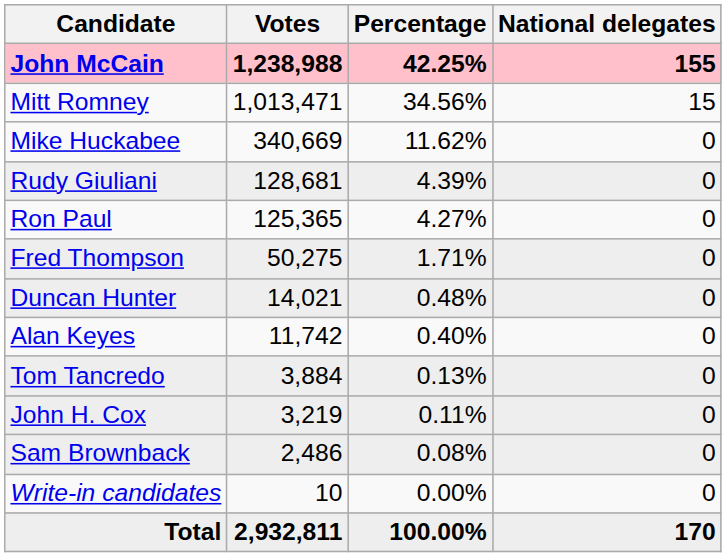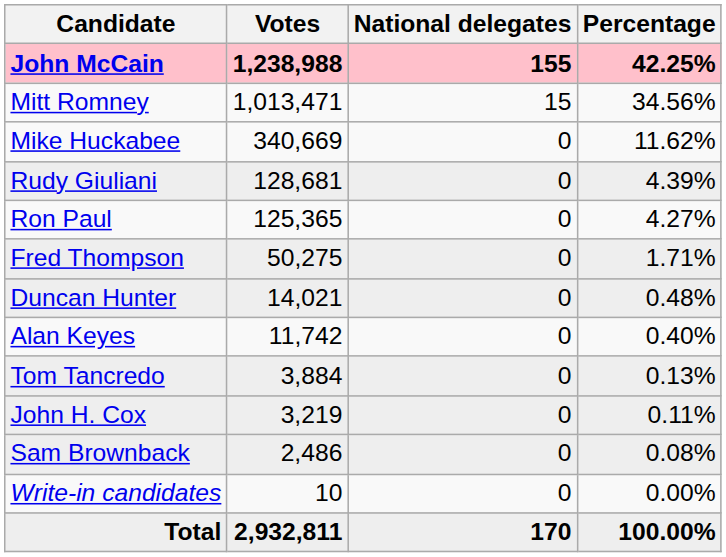 <table class="wikitable" style="text-align:right;">
 <tr>
 <th>Candidate</th>
 <th>Votes</th>
+<th>National delegates</th>
 <th>Percentage</th>
-<th>National delegates</th>
 </tr>
 <tr style="background:pink;">
 <td style="text-align:left;"><strong><a href='#'>John McCain</a></strong></td>
 <td><strong>1,238,988</strong></td>
+<td><strong>155</strong></td>
 <td><strong>42.25%</strong></td>
-<td><strong>155</strong></td>
 </tr>
 <tr>
 <td style="text-align:left;"><a href='#'>Mitt Romney</a></td>
 <td>1,013,471</td>
+<td>15</td>
 <td>34.56%</td>
-<td>15</td>
 </tr>
 <tr>
 <td style="text-align:left;"><a href='#'>Mike Huckabee</a></td>
 <td>340,669</td>
+<td>0</td>
 <td>11.62%</td>
-<td>0</td>
 </tr>
 <tr style="background:#eee;">
 <td style="text-align:left;"><a href='#'>Rudy Giuliani</a></td>
 <td>128,681</td>
+<td>0</td>
 <td>4.39%</td>
-<td>0</td>
 </tr>
 <tr>
 <td style="text-align:left;"><a href='#'>Ron Paul</a></td>
 <td>125,365</td>
+<td>0</td>
 <td>4.27%</td>
-<td>0</td>
 </tr>
 <tr style="background:#eee;">
 <td style="text-align:left;"><a href='#'>Fred Thompson</a></td>
 <td>50,275</td>
+<td>0</td>
 <td>1.71%</td>
-<td>0</td>
 </tr>
 <tr style="background:#eee;">
 <td style="text-align:left;"><a href='#'>Duncan Hunter</a></td>
 <td>14,021</td>
+<td>0</td>
 <td>0.48%</td>
-<td>0</td>
 </tr>
 <tr>
 <td style="text-align:left;"><a href='#'>Alan Keyes</a></td>
 <td>11,742</td>
+<td>0</td>
 <td>0.40%</td>
-<td>0</td>
 </tr>
 <tr style="background:#eee;">
 <td style="text-align:left;"><a href='#'>Tom Tancredo</a></td>
 <td>3,884</td>
+<td>0</td>
 <td>0.13%</td>
-<td>0</td>
 </tr>
 <tr style="background:#eee;">
 <td style="text-align:left;"><a href='#'>John H. Cox</a></td>
 <td>3,219</td>
+<td>0</td>
 <td>0.11%</td>
-<td>0</td>
 </tr>
 <tr style="background:#eee;">
 <td style="text-align:left;"><a href='#'>Sam Brownback</a></td>
 <td>2,486</td>
+<td>0</td>
 <td>0.08%</td>
-<td>0</td>
 </tr>
 <tr>
 <td style="text-align:left;"><em><a href='#'>Write-in candidates</a></em></td>
 <td>10</td>
+<td>0</td>
 <td>0.00%</td>
-<td>0</td>
 </tr>
 <tr style="background:#eee;">
 <td><strong>Total</strong></td>
 <td><strong>2,932,811</strong></td>
+<td><strong>170</strong></td>
 <td><strong>100.00%</strong></td>
-<td><strong>170</strong></td>
 </tr>
 </table>
